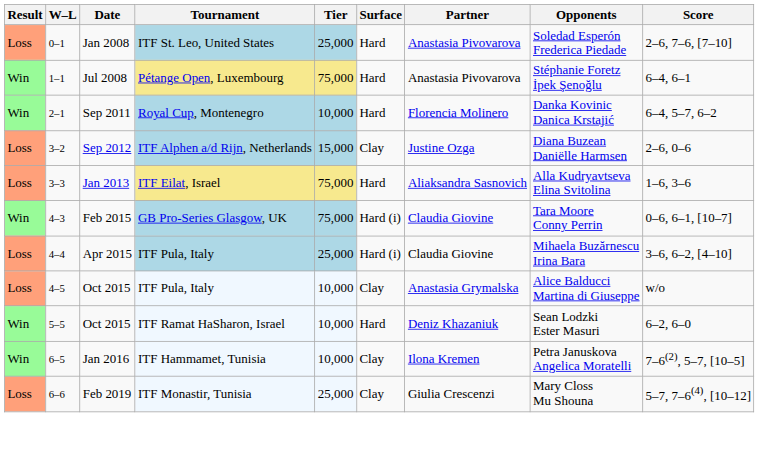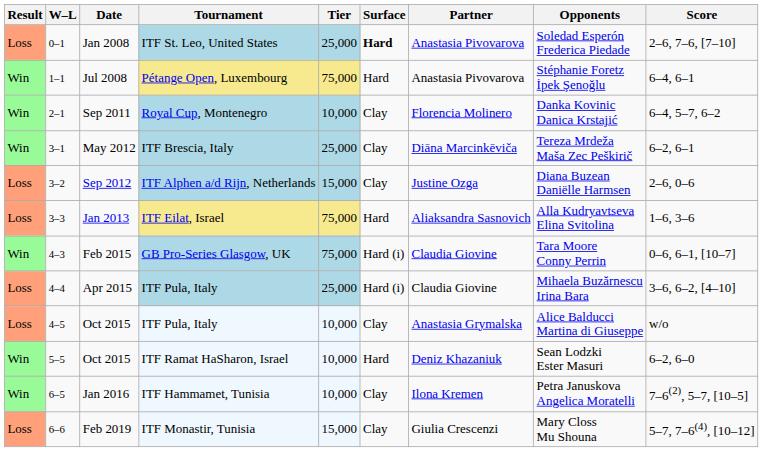 <table class="sortable wikitable">
 <tr>
 <th>Result</th>
 <th class="unsortable">W–L</th>
 <th>Date</th>
 <th>Tournament</th>
 <th>Tier</th>
 <th>Surface</th>
 <th>Partner</th>
 <th>Opponents</th>
 <th class="unsortable">Score</th>
 </tr>
 <tr>
 <td bgcolor="FFA07A">Loss</td>
 <td><small>0–1</small></td>
 <td>Jan 2008</td>
 <td style="background:lightblue;">ITF St. Leo, United States</td>
 <td style="background:lightblue;">25,000</td>
-<td>Hard</td>
+<td><strong>Hard</strong></td>
 <td> <a href='#'>Anastasia Pivovarova</a></td>
 <td> <a href='#'>Soledad Esperón</a> <br>  <a href='#'>Frederica Piedade</a></td>
 <td>2–6, 7–6, [7–10]</td>
 </tr>
 <tr>
 <td bgcolor="98FB98">Win</td>
 <td><small>1–1</small></td>
 <td>Jul 2008</td>
 <td style="background:#f7e98e;"><a href='#'>Pétange Open</a>, Luxembourg</td>
 <td style="background:#f7e98e;">75,000</td>
 <td>Hard</td>
 <td> Anastasia Pivovarova</td>
 <td> <a href='#'>Stéphanie Foretz</a> <br>  <a href='#'>İpek Şenoğlu</a></td>
 <td>6–4, 6–1</td>
 </tr>
 <tr>
 <td bgcolor="98FB98">Win</td>
 <td><small>2–1</small></td>
 <td>Sep 2011</td>
 <td style="background:lightblue;"><a href='#'>Royal Cup</a>, Montenegro</td>
 <td style="background:lightblue;">10,000</td>
-<td>Hard</td>
+<td>Clay</td>
 <td> <a href='#'>Florencia Molinero</a></td>
 <td> <a href='#'>Danka Kovinic</a> <br>  <a href='#'>Danica Krstajić</a></td>
 <td>6–4, 5–7, 6–2</td>
+</tr>
+<tr>
+<td style="background:#98fb98;">Win</td>
+<td><small>3–1</small></td>
+<td>May 2012</td>
+<td style="background:lightblue;">ITF Brescia, Italy</td>
+<td style="background:lightblue;">25,000</td>
+<td>Clay</td>
+<td> <a href='#'>Diāna Marcinkēviča</a></td>
+<td> <a href='#'>Tereza Mrdeža</a> <br>  <a href='#'>Maša Zec Peškirič</a></td>
+<td>6–2, 6–1</td>
 </tr>
 <tr>
 <td style="background:#ffa07a;">Loss</td>
 <td><small>3–2</small></td>
 <td><a href='#'>Sep 2012</a></td>
 <td style="background:lightblue;"><a href='#'>ITF Alphen a/d Rijn</a>, Netherlands</td>
 <td style="background:lightblue;">15,000</td>
 <td>Clay</td>
 <td> <a href='#'>Justine Ozga</a></td>
 <td> <a href='#'>Diana Buzean</a> <br>  <a href='#'>Daniëlle Harmsen</a></td>
 <td>2–6, 0–6</td>
 </tr>
 <tr>
 <td style="background:#ffa07a;">Loss</td>
 <td><small>3–3</small></td>
 <td><a href='#'>Jan 2013</a></td>
 <td style="background:#f7e98e;"><a href='#'>ITF Eilat</a>, Israel</td>
 <td style="background:#f7e98e;">75,000</td>
 <td>Hard</td>
 <td> <a href='#'>Aliaksandra Sasnovich</a></td>
 <td> <a href='#'>Alla Kudryavtseva</a> <br>  <a href='#'>Elina Svitolina</a></td>
 <td>1–6, 3–6</td>
 </tr>
 <tr>
 <td bgcolor="98FB98">Win</td>
 <td><small>4–3</small></td>
 <td>Feb 2015</td>
 <td bgcolor=lightblue><a href='#'>GB Pro-Series Glasgow</a>, UK</td>
 <td bgcolor=lightblue>75,000</td>
 <td>Hard (i)</td>
 <td> <a href='#'>Claudia Giovine</a></td>
 <td> <a href='#'>Tara Moore</a> <br>  <a href='#'>Conny Perrin</a></td>
 <td>0–6, 6–1, [10–7]</td>
 </tr>
 <tr>
 <td style="background:#ffa07a;">Loss</td>
 <td><small>4–4</small></td>
 <td>Apr 2015</td>
 <td bgcolor="lightblue">ITF Pula, Italy</td>
 <td bgcolor="lightblue">25,000</td>
 <td>Hard (i)</td>
 <td> Claudia Giovine</td>
 <td> <a href='#'>Mihaela Buzărnescu</a> <br>  <a href='#'>Irina Bara</a></td>
 <td>3–6, 6–2, [4–10]</td>
 </tr>
 <tr>
 <td style="background:#ffa07a;">Loss</td>
 <td><small>4–5</small></td>
 <td>Oct 2015</td>
 <td bgcolor="#f0f8ff">ITF Pula, Italy</td>
 <td bgcolor="#f0f8ff">10,000</td>
 <td>Clay</td>
 <td> <a href='#'>Anastasia Grymalska</a></td>
 <td> <a href='#'>Alice Balducci</a> <br>  <a href='#'>Martina di Giuseppe</a></td>
 <td>w/o</td>
 </tr>
 <tr>
 <td bgcolor="98FB98">Win</td>
 <td><small>5–5</small></td>
 <td>Oct 2015</td>
 <td bgcolor="#f0f8ff">ITF Ramat HaSharon, Israel</td>
 <td bgcolor="#f0f8ff">10,000</td>
 <td>Hard</td>
 <td> <a href='#'>Deniz Khazaniuk</a></td>
 <td> Sean Lodzki <br>  Ester Masuri</td>
 <td>6–2, 6–0</td>
 </tr>
 <tr>
 <td bgcolor="98FB98">Win</td>
 <td><small>6–5</small></td>
 <td>Jan 2016</td>
 <td bgcolor="#f0f8ff">ITF Hammamet, Tunisia</td>
 <td bgcolor="#f0f8ff">10,000</td>
 <td>Clay</td>
 <td> <a href='#'>Ilona Kremen</a></td>
 <td> Petra Januskova <br>  <a href='#'>Angelica Moratelli</a></td>
 <td>7–6<sup>(2)</sup>, 5–7, [10–5]</td>
 </tr>
 <tr>
 <td style="background:#ffa07a;">Loss</td>
 <td><small>6–6</small></td>
 <td>Feb 2019</td>
 <td style="background:#f0f8ff;">ITF Monastir, Tunisia</td>
-<td style="background:#f0f8ff;">25,000</td>
+<td style="background:#f0f8ff;">15,000</td>
 <td>Clay</td>
 <td>  Giulia Crescenzi</td>
 <td>  Mary Closs <br>  Mu Shouna</td>
 <td>5–7, 7–6<sup>(4)</sup>, [10–12]</td>
 </tr>
 </table>
